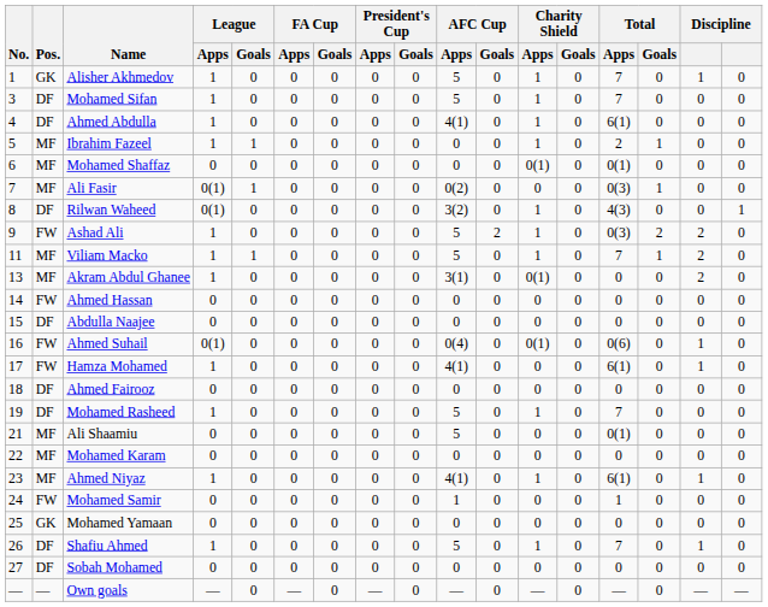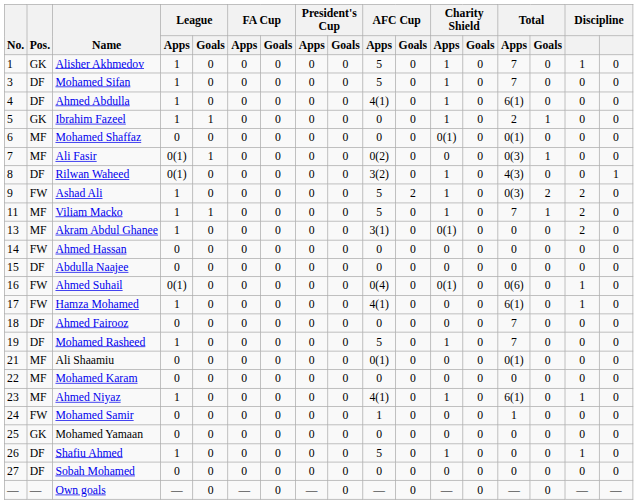 <table class="wikitable" style="text-align:center">
 <tr>
 <th rowspan="2" valign="bottom">No.</th>
 <th rowspan="2" valign="bottom">Pos.</th>
 <th rowspan="2" valign="bottom">Name</th>
 <th colspan="2" width="85">League</th>
 <th colspan="2" width="85">FA Cup</th>
 <th colspan="2" width="85">President's Cup</th>
 <th colspan="2" width="85">AFC Cup</th>
 <th colspan="2" width="85">Charity Shield</th>
 <th colspan="2" width="85">Total</th>
 <th colspan="2" width="85">Discipline</th>
 </tr>
 <tr>
 <th>Apps</th>
 <th>Goals</th>
 <th>Apps</th>
 <th>Goals</th>
 <th>Apps</th>
 <th>Goals</th>
 <th>Apps</th>
 <th>Goals</th>
 <th>Apps</th>
 <th>Goals</th>
 <th>Apps</th>
 <th>Goals</th>
 <th></th>
 <th></th>
 </tr>
 <tr>
 <td align="left">1</td>
 <td align="left">GK</td>
 <td align="left"> <a href='#'>Alisher Akhmedov</a></td>
 <td>1</td>
 <td>0</td>
 <td>0</td>
 <td>0</td>
 <td>0</td>
 <td>0</td>
 <td>5</td>
 <td>0</td>
 <td>1</td>
 <td>0</td>
 <td>7</td>
 <td>0</td>
 <td>1</td>
 <td>0</td>
 </tr>
 <tr>
 <td align="left">3</td>
 <td align="left">DF</td>
 <td align="left"> <a href='#'>Mohamed Sifan</a></td>
 <td>1</td>
 <td>0</td>
 <td>0</td>
 <td>0</td>
 <td>0</td>
 <td>0</td>
 <td>5</td>
 <td>0</td>
 <td>1</td>
 <td>0</td>
 <td>7</td>
 <td>0</td>
 <td>0</td>
 <td>0</td>
 </tr>
 <tr>
 <td align="left">4</td>
 <td align="left">DF</td>
 <td align="left"> <a href='#'>Ahmed Abdulla</a></td>
 <td>1</td>
 <td>0</td>
 <td>0</td>
 <td>0</td>
 <td>0</td>
 <td>0</td>
 <td>4(1)</td>
 <td>0</td>
 <td>1</td>
 <td>0</td>
 <td>6(1)</td>
 <td>0</td>
 <td>0</td>
 <td>0</td>
 </tr>
 <tr>
 <td align="left">5</td>
-<td align="left">MF</td>
+<td align="left">GK</td>
 <td align="left"> <a href='#'>Ibrahim Fazeel</a></td>
 <td>1</td>
 <td>1</td>
 <td>0</td>
 <td>0</td>
 <td>0</td>
 <td>0</td>
 <td>0</td>
 <td>0</td>
 <td>1</td>
 <td>0</td>
 <td>2</td>
 <td>1</td>
 <td>0</td>
 <td>0</td>
 </tr>
 <tr>
 <td align="left">6</td>
 <td align="left">MF</td>
 <td align="left"> <a href='#'>Mohamed Shaffaz</a></td>
 <td>0</td>
 <td>0</td>
 <td>0</td>
 <td>0</td>
 <td>0</td>
 <td>0</td>
 <td>0</td>
 <td>0</td>
 <td>0(1)</td>
 <td>0</td>
 <td>0(1)</td>
 <td>0</td>
 <td>0</td>
 <td>0</td>
 </tr>
 <tr>
 <td align="left">7</td>
 <td align="left">MF</td>
 <td align="left"> <a href='#'>Ali Fasir</a></td>
 <td>0(1)</td>
 <td>1</td>
 <td>0</td>
 <td>0</td>
 <td>0</td>
 <td>0</td>
 <td>0(2)</td>
 <td>0</td>
 <td>0</td>
 <td>0</td>
 <td>0(3)</td>
 <td>1</td>
 <td>0</td>
 <td>0</td>
 </tr>
 <tr>
 <td align="left">8</td>
 <td align="left">DF</td>
 <td align="left"> <a href='#'>Rilwan Waheed</a></td>
 <td>0(1)</td>
 <td>0</td>
 <td>0</td>
 <td>0</td>
 <td>0</td>
 <td>0</td>
 <td>3(2)</td>
 <td>0</td>
 <td>1</td>
 <td>0</td>
 <td>4(3)</td>
 <td>0</td>
 <td>0</td>
 <td>1</td>
 </tr>
 <tr>
 <td align="left">9</td>
 <td align="left">FW</td>
 <td align="left"> <a href='#'>Ashad Ali</a></td>
 <td>1</td>
 <td>0</td>
 <td>0</td>
 <td>0</td>
 <td>0</td>
 <td>0</td>
 <td>5</td>
 <td>2</td>
 <td>1</td>
 <td>0</td>
 <td>0(3)</td>
 <td>2</td>
 <td>2</td>
 <td>0</td>
 </tr>
 <tr>
 <td align="left">11</td>
 <td align="left">MF</td>
 <td align="left"> <a href='#'>Viliam Macko</a></td>
 <td>1</td>
 <td>1</td>
 <td>0</td>
 <td>0</td>
 <td>0</td>
 <td>0</td>
 <td>5</td>
 <td>0</td>
 <td>1</td>
 <td>0</td>
 <td>7</td>
 <td>1</td>
 <td>2</td>
 <td>0</td>
 </tr>
 <tr>
 <td align="left">13</td>
 <td align="left">MF</td>
 <td align="left"> <a href='#'>Akram Abdul Ghanee</a></td>
 <td>1</td>
 <td>0</td>
 <td>0</td>
 <td>0</td>
 <td>0</td>
 <td>0</td>
 <td>3(1)</td>
 <td>0</td>
 <td>0(1)</td>
 <td>0</td>
 <td>0</td>
 <td>0</td>
 <td>2</td>
 <td>0</td>
 </tr>
 <tr>
 <td align="left">14</td>
 <td align="left">FW</td>
 <td align="left"> <a href='#'>Ahmed Hassan</a></td>
 <td>0</td>
 <td>0</td>
 <td>0</td>
 <td>0</td>
 <td>0</td>
 <td>0</td>
 <td>0</td>
 <td>0</td>
 <td>0</td>
 <td>0</td>
 <td>0</td>
 <td>0</td>
 <td>0</td>
 <td>0</td>
 </tr>
 <tr>
 <td align="left">15</td>
 <td align="left">DF</td>
 <td align="left"> <a href='#'>Abdulla Naajee</a></td>
 <td>0</td>
 <td>0</td>
 <td>0</td>
 <td>0</td>
 <td>0</td>
 <td>0</td>
 <td>0</td>
 <td>0</td>
 <td>0</td>
 <td>0</td>
 <td>0</td>
 <td>0</td>
 <td>0</td>
 <td>0</td>
 </tr>
 <tr>
 <td align="left">16</td>
 <td align="left">FW</td>
 <td align="left"> <a href='#'>Ahmed Suhail</a></td>
 <td>0(1)</td>
 <td>0</td>
 <td>0</td>
 <td>0</td>
 <td>0</td>
 <td>0</td>
 <td>0(4)</td>
 <td>0</td>
 <td>0(1)</td>
 <td>0</td>
 <td>0(6)</td>
 <td>0</td>
 <td>1</td>
 <td>0</td>
 </tr>
 <tr>
 <td align="left">17</td>
 <td align="left">FW</td>
 <td align="left"> <a href='#'>Hamza Mohamed</a></td>
 <td>1</td>
 <td>0</td>
 <td>0</td>
 <td>0</td>
 <td>0</td>
 <td>0</td>
 <td>4(1)</td>
 <td>0</td>
 <td>0</td>
 <td>0</td>
 <td>6(1)</td>
 <td>0</td>
 <td>1</td>
 <td>0</td>
 </tr>
 <tr>
 <td align="left">18</td>
 <td align="left">DF</td>
 <td align="left"> <a href='#'>Ahmed Fairooz</a></td>
 <td>0</td>
 <td>0</td>
 <td>0</td>
 <td>0</td>
 <td>0</td>
 <td>0</td>
 <td>0</td>
 <td>0</td>
 <td>0</td>
 <td>0</td>
-<td>0</td>
+<td>7</td>
 <td>0</td>
 <td>0</td>
 <td>0</td>
 </tr>
 <tr>
 <td align="left">19</td>
 <td align="left">DF</td>
 <td align="left"> <a href='#'>Mohamed Rasheed</a></td>
 <td>1</td>
 <td>0</td>
 <td>0</td>
 <td>0</td>
 <td>0</td>
 <td>0</td>
 <td>5</td>
 <td>0</td>
 <td>1</td>
 <td>0</td>
 <td>7</td>
 <td>0</td>
 <td>0</td>
 <td>0</td>
 </tr>
 <tr>
 <td align="left">21</td>
 <td align="left">MF</td>
 <td align="left"> Ali Shaamiu</td>
 <td>0</td>
 <td>0</td>
 <td>0</td>
 <td>0</td>
 <td>0</td>
 <td>0</td>
-<td>5</td>
+<td>0(1)</td>
 <td>0</td>
 <td>0</td>
 <td>0</td>
 <td>0(1)</td>
 <td>0</td>
 <td>0</td>
 <td>0</td>
 </tr>
 <tr>
 <td align="left">22</td>
 <td align="left">MF</td>
 <td align="left"> <a href='#'>Mohamed Karam</a></td>
 <td>0</td>
 <td>0</td>
 <td>0</td>
 <td>0</td>
 <td>0</td>
 <td>0</td>
 <td>0</td>
 <td>0</td>
 <td>0</td>
 <td>0</td>
 <td>0</td>
 <td>0</td>
 <td>0</td>
 <td>0</td>
 </tr>
 <tr>
 <td align="left">23</td>
 <td align="left">MF</td>
 <td align="left"> <a href='#'>Ahmed Niyaz</a></td>
 <td>1</td>
 <td>0</td>
 <td>0</td>
 <td>0</td>
 <td>0</td>
 <td>0</td>
 <td>4(1)</td>
 <td>0</td>
 <td>1</td>
 <td>0</td>
 <td>6(1)</td>
 <td>0</td>
 <td>1</td>
 <td>0</td>
 </tr>
 <tr>
 <td align="left">24</td>
 <td align="left">FW</td>
 <td align="left"> <a href='#'>Mohamed Samir</a></td>
 <td>0</td>
 <td>0</td>
 <td>0</td>
 <td>0</td>
 <td>0</td>
 <td>0</td>
 <td>1</td>
 <td>0</td>
 <td>0</td>
 <td>0</td>
 <td>1</td>
 <td>0</td>
 <td>0</td>
 <td>0</td>
 </tr>
 <tr>
 <td align="left">25</td>
 <td align="left">GK</td>
 <td align="left"> Mohamed Yamaan</td>
 <td>0</td>
 <td>0</td>
 <td>0</td>
 <td>0</td>
 <td>0</td>
 <td>0</td>
 <td>0</td>
 <td>0</td>
 <td>0</td>
 <td>0</td>
 <td>0</td>
 <td>0</td>
 <td>0</td>
 <td>0</td>
 </tr>
 <tr>
 <td align="left">26</td>
 <td align="left">DF</td>
 <td align="left"> <a href='#'>Shafiu Ahmed</a></td>
 <td>1</td>
 <td>0</td>
 <td>0</td>
 <td>0</td>
 <td>0</td>
 <td>0</td>
 <td>5</td>
 <td>0</td>
 <td>1</td>
 <td>0</td>
-<td>7</td>
+<td>0</td>
 <td>0</td>
 <td>1</td>
 <td>0</td>
 </tr>
 <tr>
 <td align="left">27</td>
 <td align="left">DF</td>
 <td align="left"> <a href='#'>Sobah Mohamed</a></td>
 <td>0</td>
 <td>0</td>
 <td>0</td>
 <td>0</td>
 <td>0</td>
 <td>0</td>
 <td>0</td>
 <td>0</td>
 <td>0</td>
 <td>0</td>
 <td>0</td>
 <td>0</td>
 <td>0</td>
 <td>0</td>
 </tr>
 <tr>
 <td align="left">—</td>
 <td align="left">—</td>
 <td align="left"><a href='#'>Own goals</a></td>
 <td>—</td>
 <td>0</td>
 <td>—</td>
 <td>0</td>
 <td>—</td>
 <td>0</td>
 <td>—</td>
 <td>0</td>
 <td>—</td>
 <td>0</td>
 <td>—</td>
 <td>0</td>
 <td>—</td>
 <td>—</td>
 </tr>
 </table>
